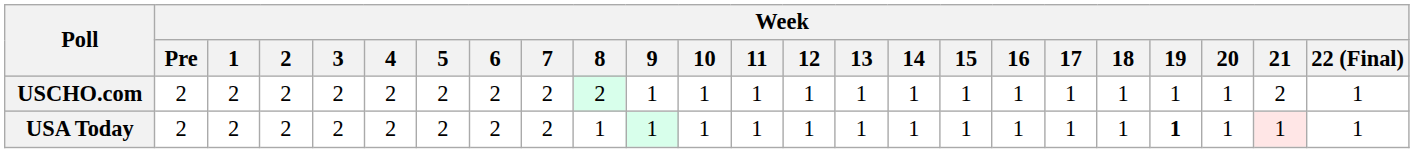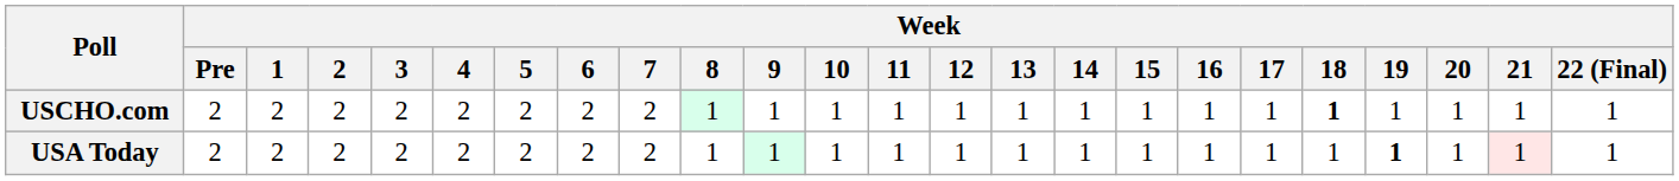 <table class="wikitable" style="white-space:nowrap;">
 <tr>
 <th scope="col" width="100" rowspan="2">Poll</th>
 <th colspan="23">Week</th>
 </tr>
 <tr>
 <th scope="col" width="30">Pre</th>
 <th scope="col" width="30">1</th>
 <th scope="col" width="30">2</th>
 <th scope="col" width="30">3</th>
 <th scope="col" width="30">4</th>
 <th scope="col" width="30">5</th>
 <th scope="col" width="30">6</th>
 <th scope="col" width="30">7</th>
 <th scope="col" width="30">8</th>
 <th scope="col" width="30">9</th>
 <th scope="col" width="30">10</th>
 <th scope="col" width="30">11</th>
 <th scope="col" width="30">12</th>
 <th scope="col" width="30">13</th>
 <th scope="col" width="30">14</th>
 <th scope="col" width="30">15</th>
 <th scope="col" width="30">16</th>
 <th scope="col" width="30">17</th>
 <th scope="col" width="30">18</th>
 <th scope="col" width="30">19</th>
 <th scope="col" width="30">20</th>
 <th scope="col" width="30">21</th>
 <th scope="col" width="30">22 (Final)</th>
 </tr>
 <tr style="text-align:center;">
 <th>USCHO.com</th>
 <td bgcolor=FFFFFF>2</td>
 <td bgcolor=FFFFFF>2</td>
 <td bgcolor=FFFFFF>2</td>
 <td bgcolor=FFFFFF>2</td>
 <td bgcolor=FFFFFF>2</td>
 <td bgcolor=FFFFFF>2</td>
 <td bgcolor=FFFFFF>2</td>
 <td bgcolor=FFFFFF>2</td>
-<td bgcolor=D8FFEB>2</td>
+<td bgcolor=D8FFEB>1</td>
 <td bgcolor=FFFFFF>1</td>
 <td bgcolor=FFFFFF>1</td>
 <td bgcolor=FFFFFF>1</td>
 <td bgcolor=FFFFFF>1</td>
 <td bgcolor=FFFFFF>1</td>
 <td bgcolor=FFFFFF>1</td>
 <td bgcolor=FFFFFF>1</td>
 <td bgcolor=FFFFFF>1</td>
 <td bgcolor=FFFFFF>1</td>
+<td bgcolor=FFFFFF><strong>1</strong></td>
 <td bgcolor=FFFFFF>1</td>
 <td bgcolor=FFFFFF>1</td>
 <td bgcolor=FFFFFF>1</td>
-<td bgcolor=FFFFFF>2</td>
 <td bgcolor=FFFFFF>1</td>
 </tr>
 <tr style="text-align:center;">
 <th>USA Today</th>
 <td bgcolor=FFFFFF>2</td>
 <td bgcolor=FFFFFF>2</td>
 <td bgcolor=FFFFFF>2</td>
 <td bgcolor=FFFFFF>2</td>
 <td bgcolor=FFFFFF>2</td>
 <td bgcolor=FFFFFF>2</td>
 <td bgcolor=FFFFFF>2</td>
 <td bgcolor=FFFFFF>2</td>
 <td bgcolor=FFFFFF>1</td>
 <td bgcolor=D8FFEB>1</td>
 <td bgcolor=FFFFFF>1</td>
 <td bgcolor=FFFFFF>1</td>
 <td bgcolor=FFFFFF>1</td>
 <td bgcolor=FFFFFF>1</td>
 <td bgcolor=FFFFFF>1</td>
 <td bgcolor=FFFFFF>1</td>
 <td bgcolor=FFFFFF>1</td>
 <td bgcolor=FFFFFF>1</td>
 <td bgcolor=FFFFFF>1</td>
 <td bgcolor=FFFFFF><strong>1</strong></td>
 <td bgcolor=FFFFFF>1</td>
 <td bgcolor=FFE6E6>1</td>
 <td bgcolor=FFFFFF>1</td>
 </tr>
 </table>
